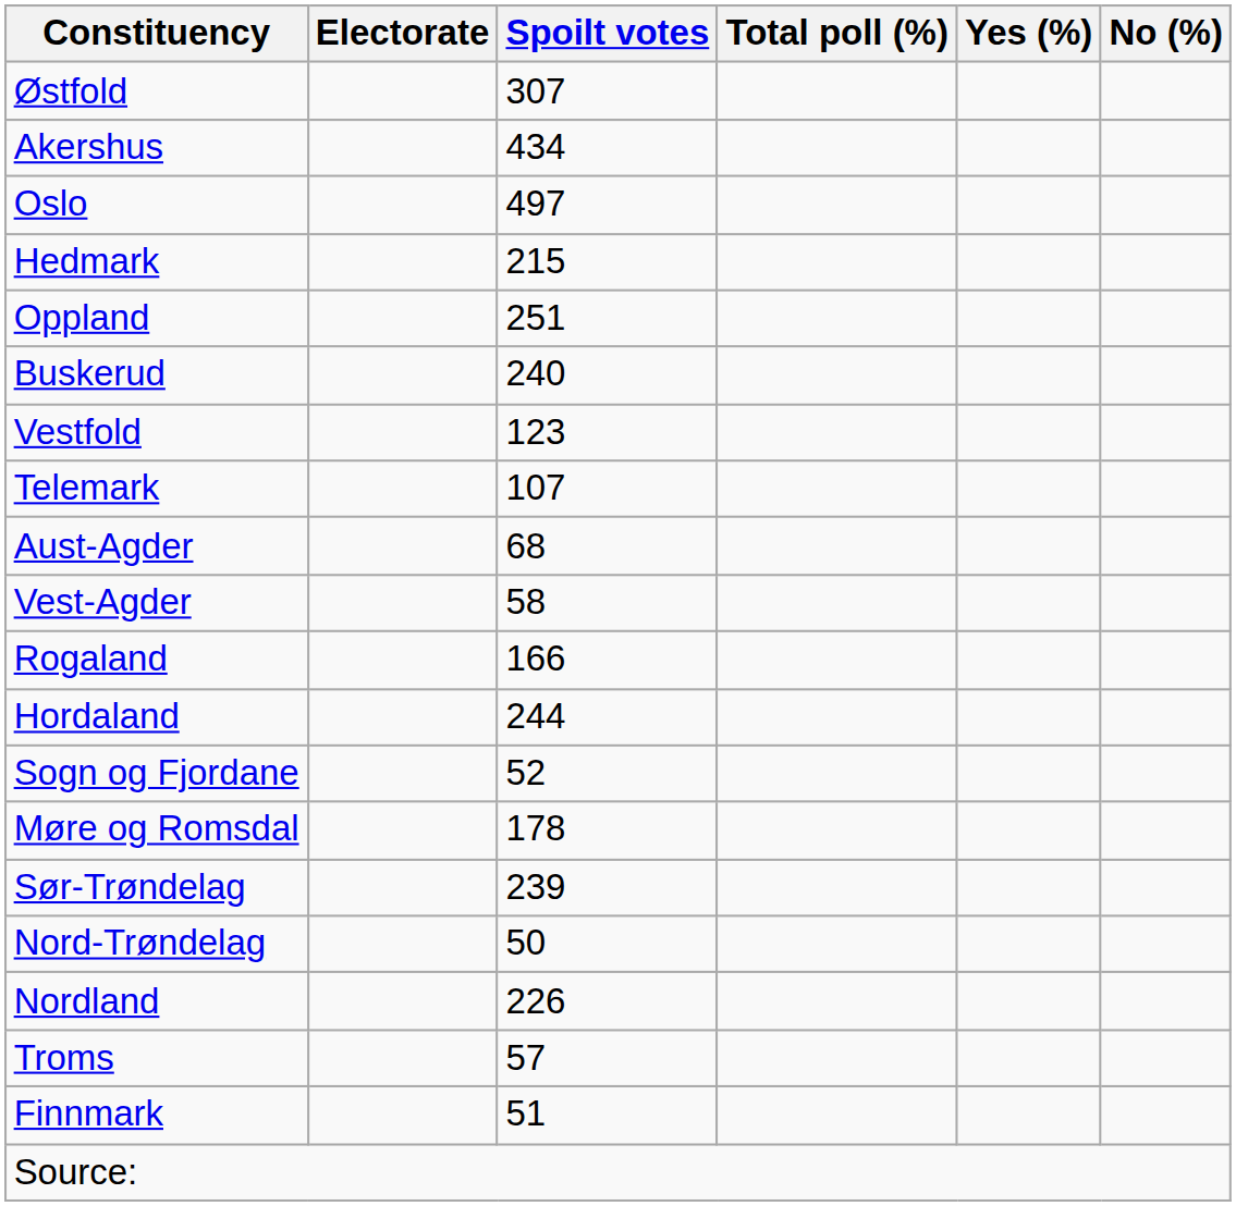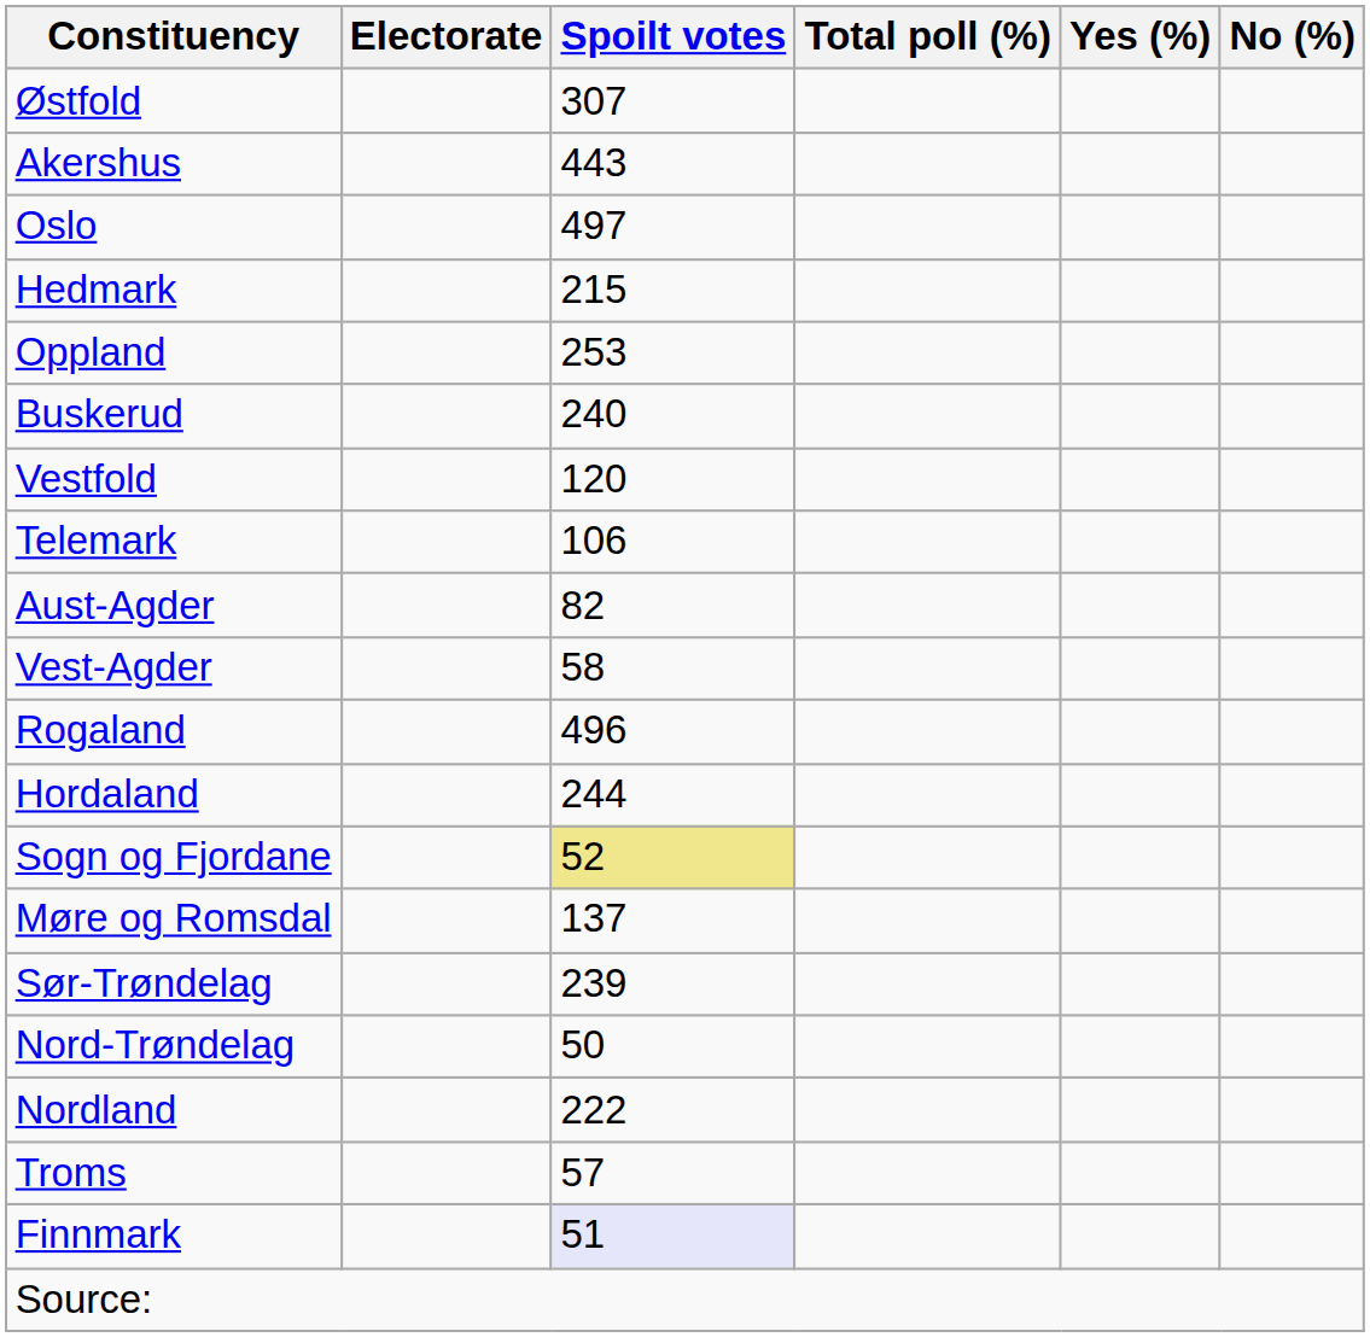 <table class="wikitable sortable">
 <tr>
 <th>Constituency</th>
 <th>Electorate</th>
 <th><a href='#'>Spoilt votes</a></th>
 <th>Total poll (%)</th>
 <th>Yes (%)</th>
 <th>No (%)</th>
 </tr>
 <tr>
 <td><a href='#'>Østfold</a></td>
 <td></td>
 <td>307</td>
 <td></td>
 <td></td>
 <td></td>
 </tr>
 <tr>
 <td><a href='#'>Akershus</a></td>
 <td></td>
-<td>434</td>
+<td>443</td>
 <td></td>
 <td></td>
 <td></td>
 </tr>
 <tr>
 <td><a href='#'>Oslo</a></td>
 <td></td>
 <td>497</td>
 <td></td>
 <td></td>
 <td></td>
 </tr>
 <tr>
 <td><a href='#'>Hedmark</a></td>
 <td></td>
 <td>215</td>
 <td></td>
 <td></td>
 <td></td>
 </tr>
 <tr>
 <td><a href='#'>Oppland</a></td>
 <td></td>
-<td>251</td>
+<td>253</td>
 <td></td>
 <td></td>
 <td></td>
 </tr>
 <tr>
 <td><a href='#'>Buskerud</a></td>
 <td></td>
 <td>240</td>
 <td></td>
 <td></td>
 <td></td>
 </tr>
 <tr>
 <td><a href='#'>Vestfold</a></td>
 <td></td>
-<td>123</td>
+<td>120</td>
 <td></td>
 <td></td>
 <td></td>
 </tr>
 <tr>
 <td><a href='#'>Telemark</a></td>
 <td></td>
-<td>107</td>
+<td>106</td>
 <td></td>
 <td></td>
 <td></td>
 </tr>
 <tr>
 <td><a href='#'>Aust-Agder</a></td>
 <td></td>
-<td>68</td>
+<td>82</td>
 <td></td>
 <td></td>
 <td></td>
 </tr>
 <tr>
 <td><a href='#'>Vest-Agder</a></td>
 <td></td>
 <td>58</td>
 <td></td>
 <td></td>
 <td></td>
 </tr>
 <tr>
 <td><a href='#'>Rogaland</a></td>
 <td></td>
-<td>166</td>
+<td>496</td>
 <td></td>
 <td></td>
 <td></td>
 </tr>
 <tr>
 <td><a href='#'>Hordaland</a></td>
 <td></td>
 <td>244</td>
 <td></td>
 <td></td>
 <td></td>
 </tr>
 <tr>
 <td><a href='#'>Sogn og Fjordane</a></td>
 <td></td>
-<td>52</td>
+<td style="background: khaki;">52</td>
 <td></td>
 <td></td>
 <td></td>
 </tr>
 <tr>
 <td><a href='#'>Møre og Romsdal</a></td>
 <td></td>
-<td>178</td>
+<td>137</td>
 <td></td>
 <td></td>
 <td></td>
 </tr>
 <tr>
 <td><a href='#'>Sør-Trøndelag</a></td>
 <td></td>
 <td>239</td>
 <td></td>
 <td></td>
 <td></td>
 </tr>
 <tr>
 <td><a href='#'>Nord-Trøndelag</a></td>
 <td></td>
 <td>50</td>
 <td></td>
 <td></td>
 <td></td>
 </tr>
 <tr>
 <td><a href='#'>Nordland</a></td>
 <td></td>
-<td>226</td>
+<td>222</td>
 <td></td>
 <td></td>
 <td></td>
 </tr>
 <tr>
 <td><a href='#'>Troms</a></td>
 <td></td>
 <td>57</td>
 <td></td>
 <td></td>
 <td></td>
 </tr>
 <tr>
 <td><a href='#'>Finnmark</a></td>
 <td></td>
-<td>51</td>
+<td style="background: lavender;">51</td>
 <td></td>
 <td></td>
 <td></td>
 </tr>
 <tr class=sortbottom>
 <td align=left colspan=9>Source:  </td>
 </tr>
 </table>
